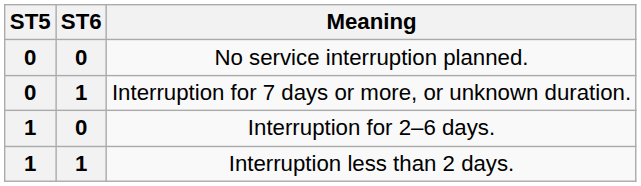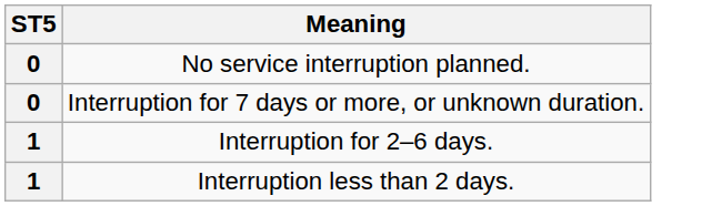 <table class=wikitable style="text-align:center">
 <tr>
 <th>ST5</th>
-<th>ST6</th>
 <th>Meaning</th>
 </tr>
 <tr>
-<th>0</th>
 <th>0</th>
 <td>No service interruption planned.</td>
 </tr>
 <tr>
 <th>0</th>
-<th>1</th>
 <td>Interruption for 7 days or more, or unknown duration.</td>
 </tr>
 <tr>
 <th>1</th>
-<th>0</th>
 <td>Interruption for 2–6 days.</td>
 </tr>
 <tr>
 <th>1</th>
-<th>1</th>
 <td>Interruption less than 2 days.</td>
 </tr>
 </table>
